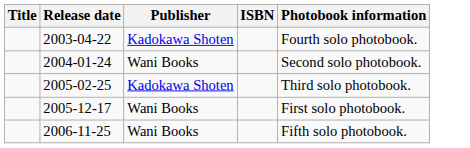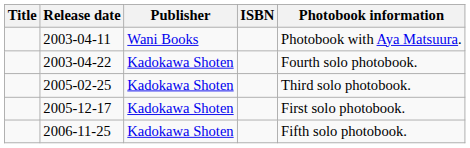 <table class="wikitable">
 <tr>
 <th>Title</th>
 <th>Release date</th>
 <th>Publisher</th>
 <th>ISBN</th>
 <th>Photobook information</th>
 </tr>
 <tr>
 <td></td>
+<td>2003-04-11</td>
+<td><a href='#'>Wani Books</a></td>
+<td></td>
+<td>Photobook with <a href='#'>Aya Matsuura</a>.</td>
+</tr>
+<tr>
+<td></td>
 <td>2003-04-22</td>
 <td><a href='#'>Kadokawa Shoten</a></td>
 <td></td>
 <td>Fourth solo photobook.</td>
-</tr>
-<tr>
-<td></td>
-<td>2004-01-24</td>
-<td>Wani Books</td>
-<td></td>
-<td>Second solo photobook.</td>
 </tr>
 <tr>
 <td></td>
 <td>2005-02-25</td>
 <td><a href='#'>Kadokawa Shoten</a></td>
 <td></td>
 <td>Third solo photobook.</td>
 </tr>
 <tr>
 <td></td>
 <td>2005-12-17</td>
-<td>Wani Books</td>
+<td><a href='#'>Kadokawa Shoten</a></td>
 <td></td>
 <td>First solo photobook.</td>
 </tr>
 <tr>
 <td></td>
 <td>2006-11-25</td>
-<td>Wani Books</td>
+<td><a href='#'>Kadokawa Shoten</a></td>
 <td></td>
 <td>Fifth solo photobook.</td>
 </tr>
 </table>
